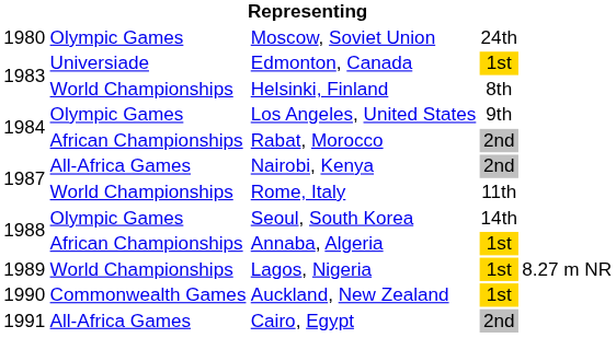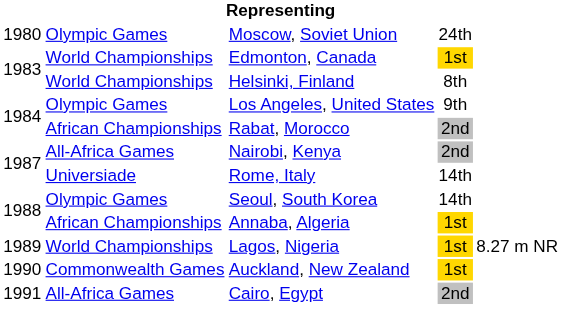 <table>
 <tr>
 <th colspan="5">Representing </th>
 </tr>
 <tr>
 <td>1980</td>
 <td><a href='#'>Olympic Games</a></td>
 <td><a href='#'>Moscow</a>, <a href='#'>Soviet Union</a></td>
 <td>24th</td>
 <td></td>
 </tr>
 <tr>
 <td rowspan=2>1983</td>
-<td><a href='#'>Universiade</a></td>
+<td><a href='#'>World Championships</a></td>
 <td><a href='#'>Edmonton</a>, <a href='#'>Canada</a></td>
 <td bgcolor="gold" align="center">1st</td>
 <td></td>
 </tr>
 <tr>
 <td><a href='#'>World Championships</a></td>
 <td><a href='#'>Helsinki, Finland</a></td>
 <td align="center">8th</td>
 <td></td>
 </tr>
 <tr>
 <td rowspan=2>1984</td>
 <td><a href='#'>Olympic Games</a></td>
 <td><a href='#'>Los Angeles</a>, <a href='#'>United States</a></td>
 <td align="center">9th</td>
 <td></td>
 </tr>
 <tr>
 <td><a href='#'>African Championships</a></td>
 <td><a href='#'>Rabat</a>, <a href='#'>Morocco</a></td>
 <td bgcolor="silver" align="center">2nd</td>
 <td></td>
 </tr>
 <tr>
 <td rowspan=2>1987</td>
 <td><a href='#'>All-Africa Games</a></td>
 <td><a href='#'>Nairobi</a>, <a href='#'>Kenya</a></td>
 <td bgcolor="silver" align="center">2nd</td>
 <td></td>
 </tr>
 <tr>
-<td><a href='#'>World Championships</a></td>
+<td><a href='#'>Universiade</a></td>
 <td><a href='#'>Rome, Italy</a></td>
-<td align="center">11th</td>
+<td align="center">14th</td>
 <td></td>
 </tr>
 <tr>
 <td rowspan=2>1988</td>
 <td><a href='#'>Olympic Games</a></td>
 <td><a href='#'>Seoul</a>, <a href='#'>South Korea</a></td>
 <td align="center">14th</td>
 <td></td>
 </tr>
 <tr>
 <td><a href='#'>African Championships</a></td>
 <td><a href='#'>Annaba</a>, <a href='#'>Algeria</a></td>
 <td bgcolor="gold" align="center">1st</td>
 <td></td>
 </tr>
 <tr>
 <td>1989</td>
 <td><a href='#'>World Championships</a></td>
 <td><a href='#'>Lagos</a>, <a href='#'>Nigeria</a></td>
 <td bgcolor="gold" align="center">1st</td>
 <td>8.27 m NR</td>
 </tr>
 <tr>
 <td>1990</td>
 <td><a href='#'>Commonwealth Games</a></td>
 <td><a href='#'>Auckland</a>, <a href='#'>New Zealand</a></td>
 <td bgcolor="gold" align="center">1st</td>
 <td></td>
 </tr>
 <tr>
 <td>1991</td>
 <td><a href='#'>All-Africa Games</a></td>
 <td><a href='#'>Cairo</a>, <a href='#'>Egypt</a></td>
 <td bgcolor="silver" align="center">2nd</td>
 <td></td>
 </tr>
 </table>
